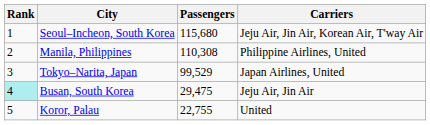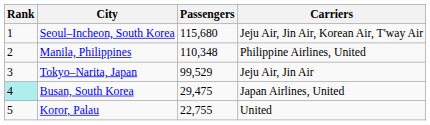 <table class="wikitable sortable" style="font-size: 95%" width= align=>
 <tr>
 <th>Rank</th>
 <th>City</th>
 <th>Passengers</th>
 <th>Carriers</th>
 </tr>
 <tr>
 <td>1</td>
 <td><a href='#'>Seoul–Incheon, South Korea</a></td>
 <td>115,680</td>
 <td>Jeju Air, Jin Air, Korean Air, T'way Air</td>
 </tr>
 <tr>
 <td>2</td>
 <td><a href='#'>Manila, Philippines</a></td>
-<td>110,308</td>
+<td>110,348</td>
 <td>Philippine Airlines, United</td>
 </tr>
 <tr>
 <td>3</td>
 <td><a href='#'>Tokyo–Narita, Japan</a></td>
 <td>99,529</td>
-<td>Japan Airlines, United</td>
+<td>Jeju Air, Jin Air</td>
 </tr>
 <tr>
 <td style="background: paleturquoise;">4</td>
 <td><a href='#'>Busan, South Korea</a></td>
 <td>29,475</td>
-<td>Jeju Air, Jin Air</td>
+<td>Japan Airlines, United</td>
 </tr>
 <tr>
 <td>5</td>
 <td><a href='#'>Koror, Palau</a></td>
 <td>22,755</td>
 <td>United</td>
 </tr>
 </table>
